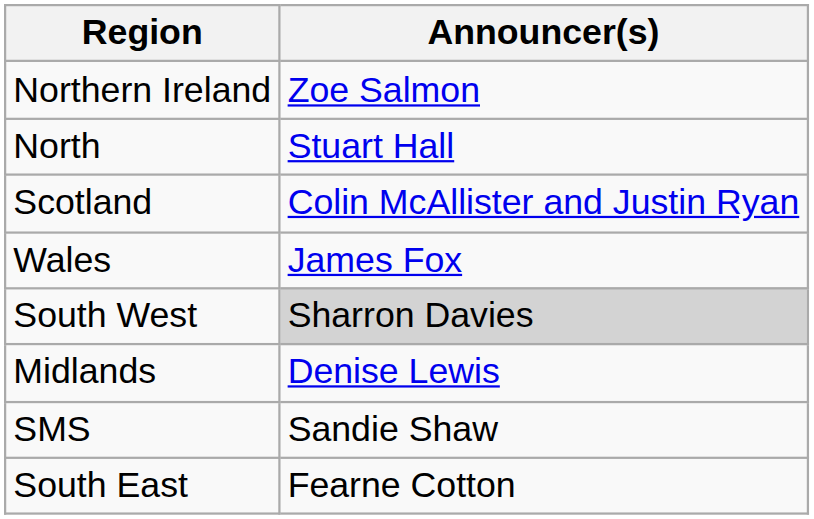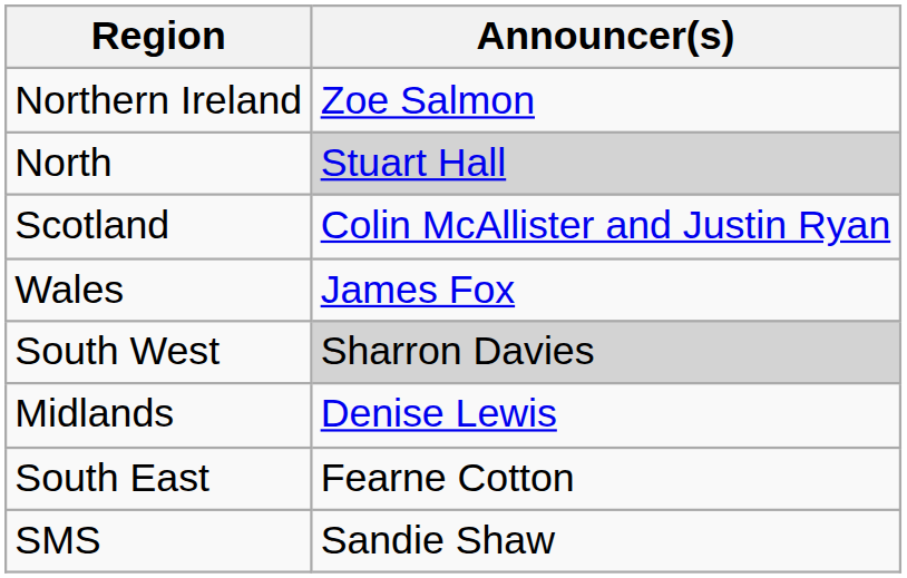 <table class="wikitable">
 <tr>
 <th>Region</th>
 <th>Announcer(s)</th>
 </tr>
 <tr>
 <td>Northern Ireland</td>
 <td><a href='#'>Zoe Salmon</a></td>
 </tr>
 <tr>
 <td>North</td>
-<td><a href='#'>Stuart Hall</a></td>
+<td style="background: lightgrey;"><a href='#'>Stuart Hall</a></td>
 </tr>
 <tr>
 <td>Scotland</td>
 <td><a href='#'>Colin McAllister and Justin Ryan</a></td>
 </tr>
 <tr>
 <td>Wales</td>
 <td><a href='#'>James Fox</a></td>
 </tr>
 <tr>
 <td>South West</td>
 <td style="background: lightgrey;">Sharron Davies</td>
 </tr>
 <tr>
 <td>Midlands</td>
 <td><a href='#'>Denise Lewis</a></td>
 </tr>
 <tr>
+<td>South East</td>
+<td>Fearne Cotton</td>
+</tr>
+<tr>
 <td>SMS</td>
 <td>Sandie Shaw</td>
 </tr>
-<tr>
-<td>South East</td>
-<td>Fearne Cotton</td>
-</tr>
 </table>
